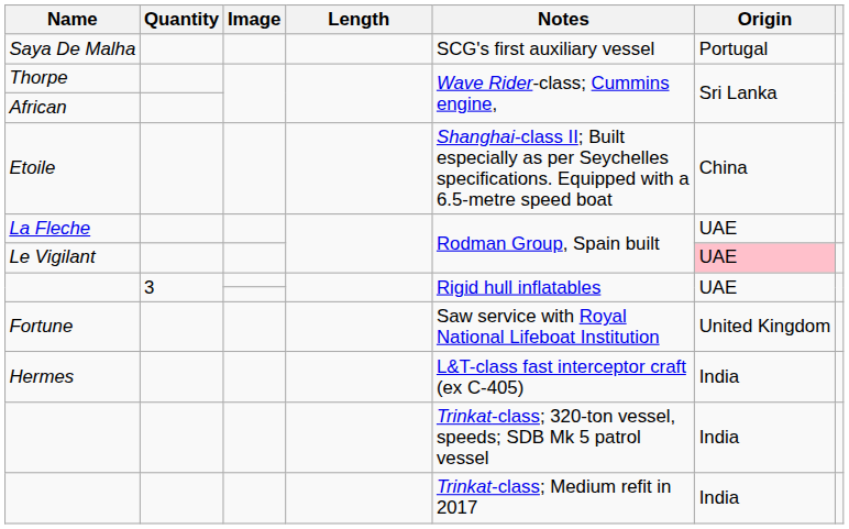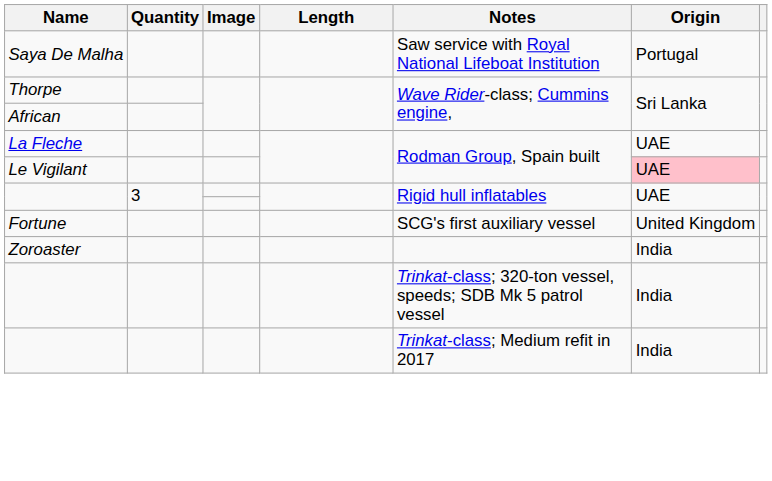 <table class="wikitable sortable plainrowheaders">
 <tr>
 <th>Name</th>
 <th scope=col>Quantity</th>
 <th scope=col class = unsortable>Image</th>
 <th scope=col width="120px">Length</th>
 <th scope=col width="220px" class = unsortable>Notes</th>
 <th scope=col>Origin</th>
 <th scope=col class = unsortable></th>
 </tr>
 <tr>
 <td><em>Saya De Malha</em></td>
 <td></td>
 <td></td>
 <td></td>
-<td>SCG's first auxiliary vessel</td>
+<td>Saw service with <a href='#'>Royal National Lifeboat Institution</a></td>
 <td>Portugal</td>
 <td align="center"></td>
 </tr>
 <tr>
 <td><em>Thorpe</em></td>
 <td></td>
 <td rowspan="2"></td>
 <td rowspan="2"></td>
 <td rowspan="2"><a href='#'><em>Wave Rider</em></a>-class; <a href='#'>Cummins engine</a>, </td>
 <td rowspan="2">Sri Lanka</td>
 <td rowspan="2" align="center"></td>
 </tr>
 <tr>
 <td><em>African</em></td>
 <td></td>
-</tr>
-<tr>
-<td><em>Etoile</em></td>
-<td></td>
-<td></td>
-<td></td>
-<td><a href='#'><em>Shanghai</em>-class II</a>; Built especially as per Seychelles specifications. Equipped with a 6.5-metre speed boat</td>
-<td>China</td>
-<td align="center"></td>
 </tr>
 <tr>
 <td><a href='#'><em>La Fleche</em></a></td>
 <td></td>
 <td></td>
 <td rowspan="2"></td>
 <td rowspan="2"><a href='#'>Rodman Group</a>, Spain built</td>
 <td>UAE</td>
 <td align="center"></td>
 </tr>
 <tr>
 <td><em>Le Vigilant</em></td>
 <td></td>
 <td></td>
 <td style="background: pink;">UAE</td>
 <td align="center"></td>
 </tr>
 <tr>
 <td rowspan="2"></td>
 <td rowspan="2">3</td>
 <td></td>
 <td rowspan="2"></td>
 <td rowspan="2"><a href='#'>Rigid hull inflatables</a></td>
 <td rowspan="2">UAE</td>
 <td rowspan="2" align="center"></td>
 </tr>
 <tr>
 <td></td>
 </tr>
 <tr>
 <td><em>Fortune</em></td>
 <td></td>
 <td></td>
 <td></td>
-<td>Saw service with <a href='#'>Royal National Lifeboat Institution</a></td>
+<td>SCG's first auxiliary vessel</td>
 <td>United Kingdom</td>
 <td align="center"></td>
 </tr>
 <tr>
-<td><em>Hermes</em></td>
+<td><em>Zoroaster</em></td>
 <td></td>
 <td></td>
 <td></td>
-<td><a href='#'>L&T-class fast interceptor craft</a> (ex C-405)</td>
+<td></td>
 <td>India</td>
 <td align="center"></td>
 </tr>
 <tr>
 <td></td>
 <td></td>
 <td></td>
 <td></td>
 <td><a href='#'><em>Trinkat</em>-class</a>; 320-ton vessel,  speeds; SDB Mk 5 patrol vessel</td>
 <td>India</td>
 <td align="center"></td>
 </tr>
 <tr>
 <td></td>
 <td></td>
 <td></td>
 <td></td>
 <td><a href='#'><em>Trinkat</em>-class</a>; Medium refit in 2017</td>
 <td>India</td>
 <td align="center"></td>
 </tr>
 </table>
